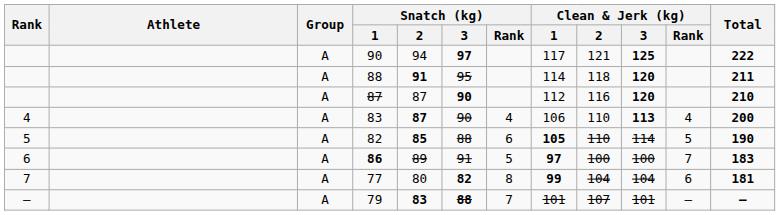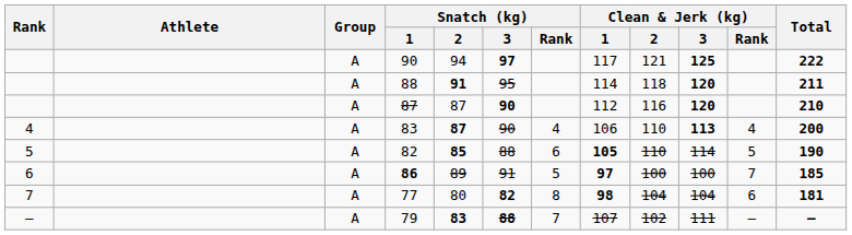 <table class = "wikitable" style="text-align:center;">
 <tr>
 <th rowspan=2 width=40>Rank</th>
 <th rowspan=2 width=250>Athlete</th>
 <th rowspan=2 width=50>Group</th>
 <th colspan=4>Snatch (kg)</th>
 <th colspan=4>Clean & Jerk (kg)</th>
 <th rowspan=2 width=60>Total</th>
 </tr>
 <tr>
 <th width=40>1</th>
 <th width=40>2</th>
 <th width=40>3</th>
 <th width=40>Rank</th>
 <th width=40>1</th>
 <th width=40>2</th>
 <th width=40>3</th>
 <th width=40>Rank</th>
 </tr>
 <tr>
 <td></td>
 <td align=left></td>
 <td>A</td>
 <td>90</td>
 <td>94</td>
 <td><strong>97</strong></td>
 <td></td>
 <td>117</td>
 <td>121</td>
 <td><strong>125</strong></td>
 <td></td>
 <td><strong>222</strong></td>
 </tr>
 <tr>
 <td></td>
 <td align=left></td>
 <td>A</td>
 <td>88</td>
 <td><strong>91</strong></td>
 <td><s>95</s></td>
 <td></td>
 <td>114</td>
 <td>118</td>
 <td><strong>120</strong></td>
 <td></td>
 <td><strong>211</strong></td>
 </tr>
 <tr>
 <td></td>
 <td align=left></td>
 <td>A</td>
 <td><s>87</s></td>
 <td>87</td>
 <td><strong>90</strong></td>
 <td></td>
 <td>112</td>
 <td>116</td>
 <td><strong>120</strong></td>
 <td></td>
 <td><strong>210</strong></td>
 </tr>
 <tr>
 <td>4</td>
 <td align=left></td>
 <td>A</td>
 <td>83</td>
 <td><strong>87</strong></td>
 <td><s>90</s></td>
 <td>4</td>
 <td>106</td>
 <td>110</td>
 <td><strong>113</strong></td>
 <td>4</td>
 <td><strong>200</strong></td>
 </tr>
 <tr>
 <td>5</td>
 <td align=left></td>
 <td>A</td>
 <td>82</td>
 <td><strong>85</strong></td>
 <td><s>88</s></td>
 <td>6</td>
 <td><strong>105</strong></td>
 <td><s>110</s></td>
 <td><s>114</s></td>
 <td>5</td>
 <td><strong>190</strong></td>
 </tr>
 <tr>
 <td>6</td>
 <td align=left></td>
 <td>A</td>
 <td><strong>86</strong></td>
 <td><s>89</s></td>
 <td><s>91</s></td>
 <td>5</td>
 <td><strong>97</strong></td>
 <td><s>100</s></td>
 <td><s>100</s></td>
 <td>7</td>
-<td><strong>183</strong></td>
+<td><strong>185</strong></td>
 </tr>
 <tr>
 <td>7</td>
 <td align=left></td>
 <td>A</td>
 <td>77</td>
 <td>80</td>
 <td><strong>82</strong></td>
 <td>8</td>
-<td><strong>99</strong></td>
+<td><strong>98</strong></td>
 <td><s>104</s></td>
 <td><s>104</s></td>
 <td>6</td>
 <td><strong>181</strong></td>
 </tr>
 <tr>
 <td>—</td>
 <td align=left></td>
 <td>A</td>
 <td>79</td>
 <td><strong>83</strong></td>
 <td><strong><s>88</s></strong></td>
 <td>7</td>
-<td><s>101</s></td>
 <td><s>107</s></td>
-<td><s>101</s></td>
+<td><s>102</s></td>
+<td><s>111</s></td>
 <td>—</td>
 <td><strong>—</strong></td>
 </tr>
 </table>
